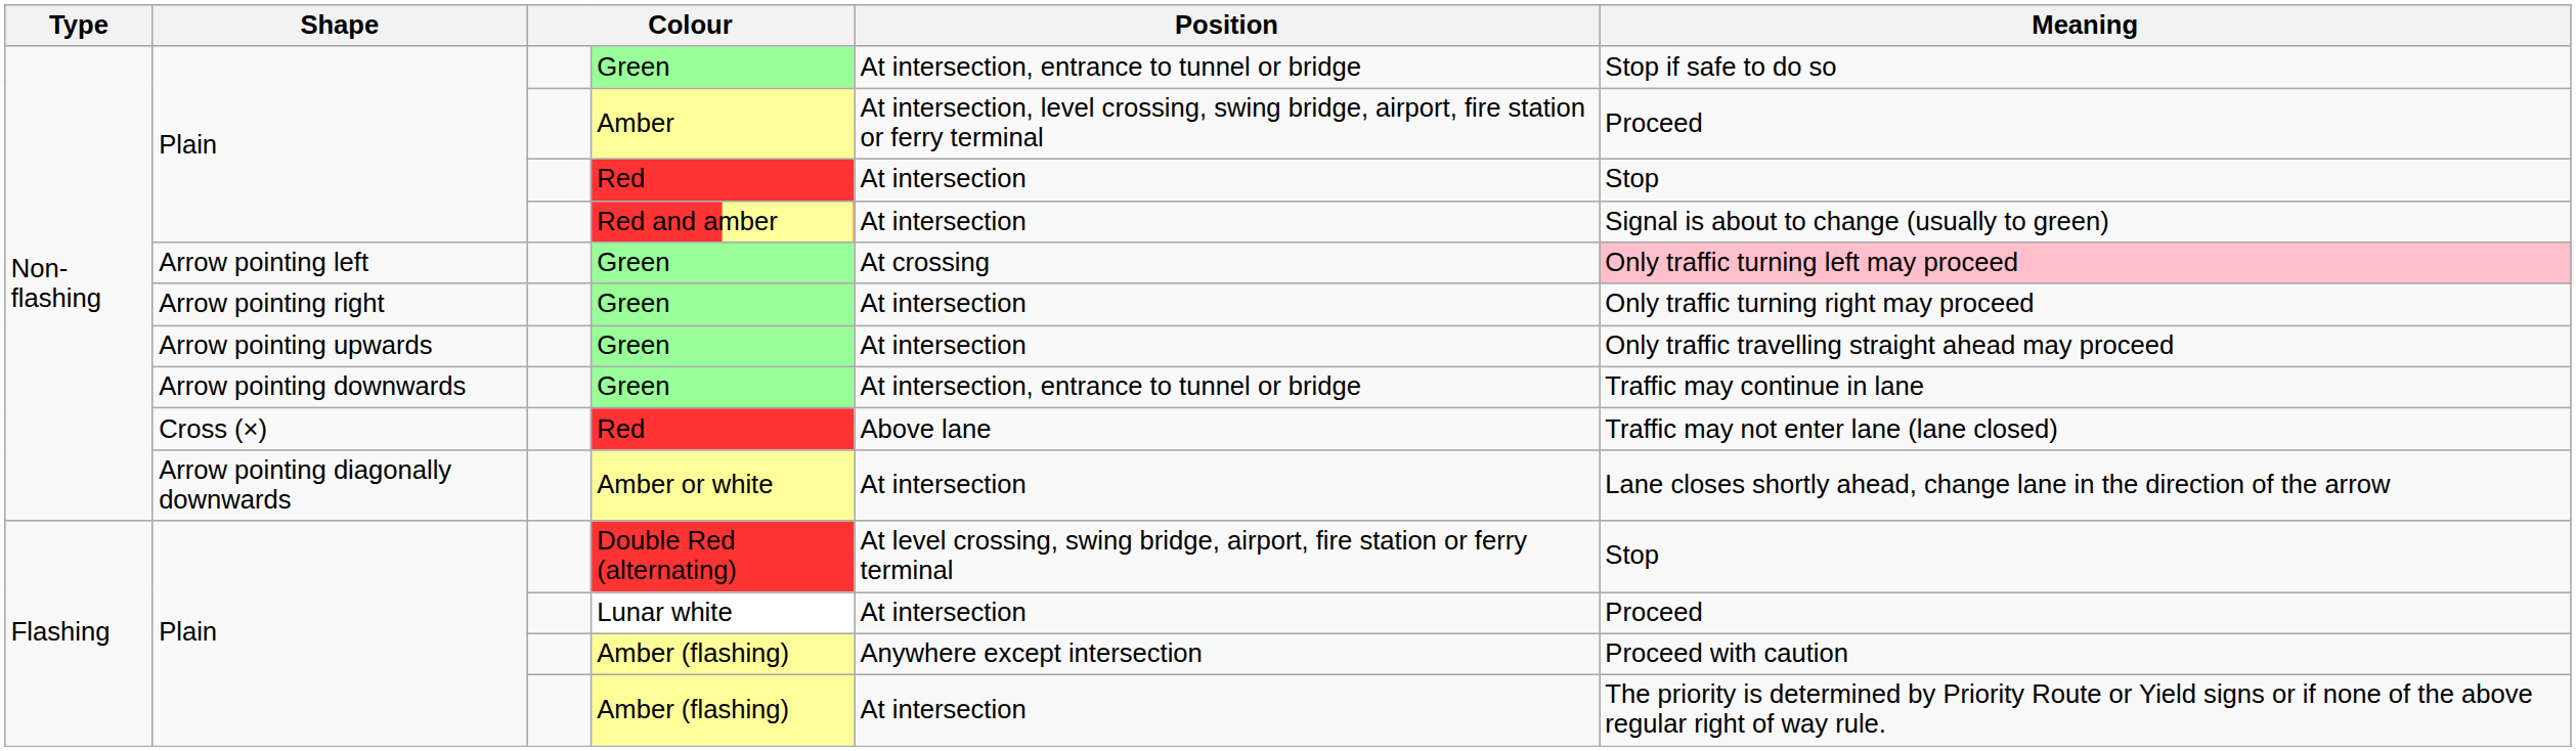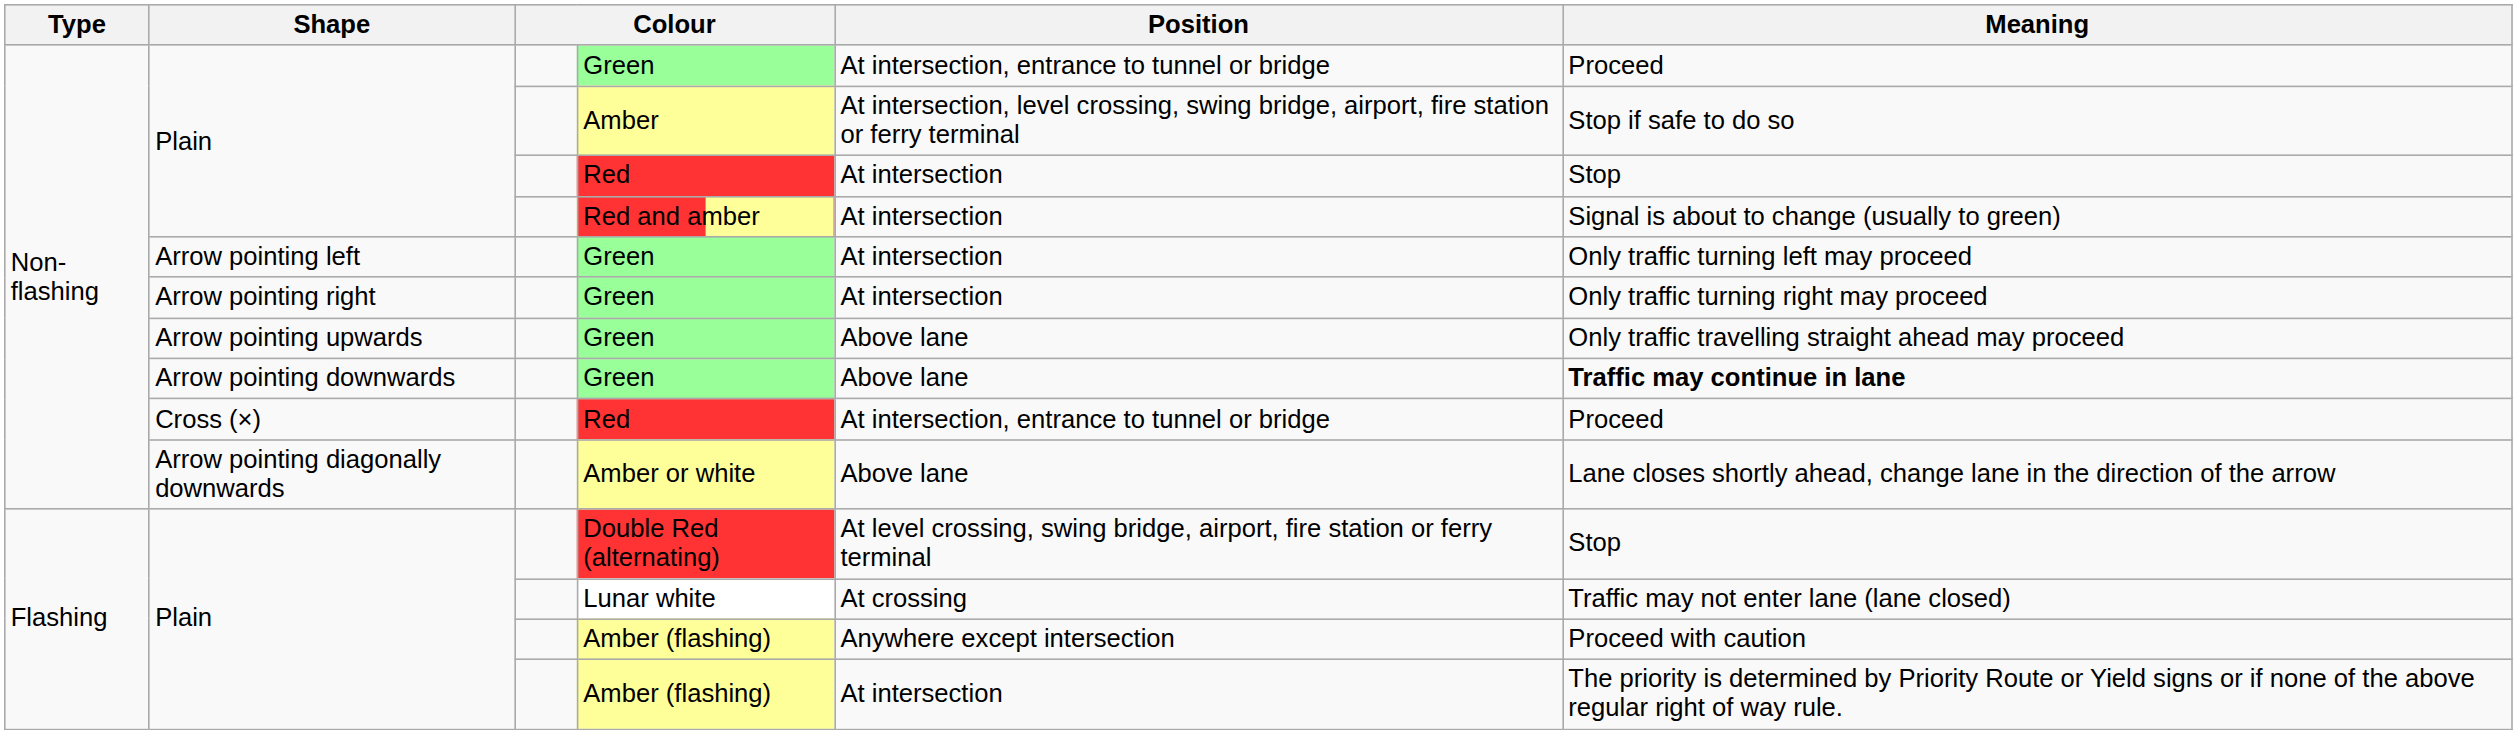 <table class="wikitable">
 <tr>
 <th>Type</th>
 <th>Shape</th>
 <th colspan="2">Colour</th>
 <th>Position</th>
 <th>Meaning</th>
 </tr>
 <tr>
 <td rowspan=10>Non-flashing</td>
 <td rowspan=4>Plain</td>
 <td style="min-width:32px;"></td>
 <td style="background:#9f9;">Green</td>
 <td>At intersection, entrance to tunnel or bridge</td>
-<td>Stop if safe to do so</td>
+<td>Proceed</td>
 </tr>
 <tr>
 <td></td>
 <td style="background:#ff9;">Amber</td>
 <td>At intersection, level crossing, swing bridge, airport, fire station or ferry terminal</td>
-<td>Proceed</td>
+<td>Stop if safe to do so</td>
 </tr>
 <tr>
 <td></td>
 <td style="background:#f33;">Red</td>
 <td>At intersection</td>
 <td>Stop</td>
 </tr>
 <tr>
 <td></td>
 <td style="background:linear-gradient(90deg, #f33, #f33 50%, #ff9 50%, #ff9);">Red and amber</td>
 <td>At intersection</td>
 <td>Signal is about to change (usually to green)</td>
 </tr>
 <tr>
 <td>Arrow pointing left</td>
 <td></td>
 <td style="background:#9f9;">Green</td>
-<td>At crossing</td>
-<td style="background: pink;">Only traffic turning left may proceed</td>
+<td>At intersection</td>
+<td>Only traffic turning left may proceed</td>
 </tr>
 <tr>
 <td>Arrow pointing right</td>
 <td></td>
 <td style="background:#9f9;">Green</td>
 <td>At intersection</td>
 <td>Only traffic turning right may proceed</td>
 </tr>
 <tr>
 <td>Arrow pointing upwards</td>
 <td></td>
 <td style="background:#9f9;">Green</td>
-<td>At intersection</td>
+<td>Above lane</td>
 <td>Only traffic travelling straight ahead may proceed</td>
 </tr>
 <tr>
 <td>Arrow pointing downwards</td>
 <td></td>
 <td style="background:#9f9;">Green</td>
-<td>At intersection, entrance to tunnel or bridge</td>
-<td>Traffic may continue in lane</td>
+<td>Above lane</td>
+<td><strong>Traffic may continue in lane</strong></td>
 </tr>
 <tr>
 <td>Cross (×)</td>
 <td></td>
 <td style="background:#f33;">Red</td>
-<td>Above lane</td>
-<td>Traffic may not enter lane (lane closed)</td>
+<td>At intersection, entrance to tunnel or bridge</td>
+<td>Proceed</td>
 </tr>
 <tr>
 <td>Arrow pointing diagonally downwards</td>
 <td></td>
 <td style="background:#ff9;">Amber or white</td>
-<td>At intersection</td>
+<td>Above lane</td>
 <td>Lane closes shortly ahead, change lane in the direction of the arrow</td>
 </tr>
 <tr>
 <td rowspan=4>Flashing</td>
 <td rowspan=4>Plain</td>
 <td></td>
 <td style="background:#f33;">Double Red (alternating)</td>
 <td>At level crossing, swing bridge, airport, fire station or ferry terminal</td>
 <td>Stop</td>
 </tr>
 <tr>
 <td></td>
 <td style="background:#fff;">Lunar white</td>
-<td>At intersection</td>
-<td>Proceed</td>
+<td>At crossing</td>
+<td>Traffic may not enter lane (lane closed)</td>
 </tr>
 <tr>
 <td></td>
 <td style="background:#ff9;">Amber (flashing)</td>
 <td>Anywhere except intersection</td>
 <td>Proceed with caution</td>
 </tr>
 <tr>
 <td></td>
 <td style="background:#ff9;">Amber (flashing)</td>
 <td>At intersection</td>
 <td>The priority is determined by  Priority Route or  Yield signs or if none of the above regular right of way rule.</td>
 </tr>
 </table>
